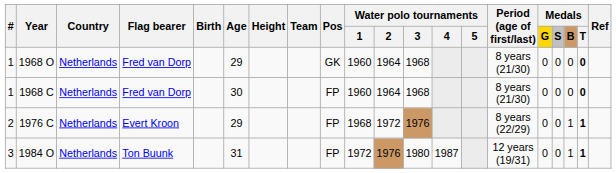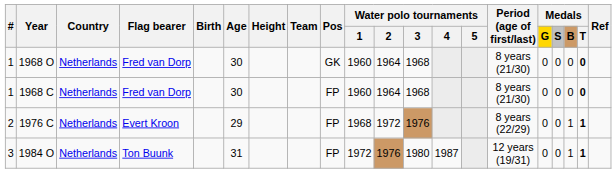 <table class="wikitable sortable" style="text-align: center; font-size: 80%; margin-left: 1em;">
 <tr>
 <th rowspan="2">#</th>
 <th rowspan="2">Year</th>
 <th rowspan="2">Country</th>
 <th rowspan="2">Flag bearer</th>
 <th rowspan="2">Birth</th>
 <th rowspan="2">Age</th>
 <th rowspan="2">Height</th>
 <th rowspan="2">Team</th>
 <th rowspan="2">Pos</th>
 <th colspan="5">Water polo tournaments</th>
 <th rowspan="2">Period<br>(age of<br>first/last)</th>
 <th colspan="4">Medals</th>
 <th rowspan="2" class="unsortable">Ref</th>
 </tr>
 <tr>
 <th>1</th>
 <th style="width: 2em;" class="unsortable">2</th>
 <th style="width: 2em;" class="unsortable">3</th>
 <th style="width: 2em;" class="unsortable">4</th>
 <th style="width: 2em;" class="unsortable">5</th>
 <th style="background-color: gold;">G</th>
 <th style="background-color: silver;">S</th>
 <th style="background-color: #cc9966;">B</th>
 <th>T</th>
 </tr>
 <tr>
 <td data-sort-value="1 O">1</td>
 <td>1968 O</td>
 <td style="text-align: left;"> <a href='#'>Netherlands</a></td>
 <td style="text-align: left;" data-sort-value="Dorp, Fred van"><a href='#'>Fred van Dorp</a></td>
 <td></td>
-<td>29</td>
+<td>30</td>
 <td></td>
 <td style="text-align: left;"></td>
 <td>GK</td>
 <td>1960</td>
 <td>1964</td>
 <td>1968</td>
 <td style="background-color: #ececec;"></td>
 <td style="background-color: #ececec;"></td>
 <td>8 years<br>(21/30)</td>
 <td>0</td>
 <td>0</td>
 <td>0</td>
 <td><strong>0</strong></td>
 <td></td>
 </tr>
 <tr>
 <td data-sort-value="1 Z">1</td>
 <td data-sort-value="1968 Z">1968 C</td>
 <td style="text-align: left;"> <a href='#'>Netherlands</a></td>
 <td style="text-align: left;" data-sort-value="Dorp, Fred van"><a href='#'>Fred van Dorp</a></td>
 <td></td>
 <td>30</td>
 <td></td>
 <td style="text-align: left;"></td>
 <td>FP</td>
 <td>1960</td>
 <td>1964</td>
 <td>1968</td>
 <td style="background-color: #ececec;"></td>
 <td style="background-color: #ececec;"></td>
 <td>8 years<br>(21/30)</td>
 <td>0</td>
 <td>0</td>
 <td>0</td>
 <td><strong>0</strong></td>
 <td></td>
 </tr>
 <tr>
 <td>2</td>
 <td data-sort-value="1976 Z">1976 C</td>
 <td style="text-align: left;"> <a href='#'>Netherlands</a></td>
 <td style="text-align: left;" data-sort-value="Kroon, Evert"><a href='#'>Evert Kroon</a></td>
 <td></td>
 <td>29</td>
 <td></td>
 <td style="text-align: left;"></td>
 <td>FP</td>
 <td>1968</td>
 <td>1972</td>
 <td style="background-color: #cc9966;">1976</td>
 <td style="background-color: #ececec;"></td>
 <td style="background-color: #ececec;"></td>
 <td>8 years<br>(22/29)</td>
 <td>0</td>
 <td>0</td>
 <td>1</td>
 <td><strong>1</strong></td>
 <td></td>
 </tr>
 <tr>
 <td>3</td>
 <td>1984 O</td>
 <td style="text-align: left;"> <a href='#'>Netherlands</a></td>
 <td style="text-align: left;" data-sort-value="Buunk, Ton"><a href='#'>Ton Buunk</a></td>
 <td></td>
 <td>31</td>
 <td></td>
 <td style="text-align: left;"></td>
 <td>FP</td>
 <td>1972</td>
 <td style="background-color: #cc9966;">1976</td>
 <td>1980</td>
 <td>1987</td>
 <td style="background-color: #ececec;"></td>
 <td>12 years<br>(19/31)</td>
 <td>0</td>
 <td>0</td>
 <td>1</td>
 <td><strong>1</strong></td>
 <td></td>
 </tr>
 </table>
